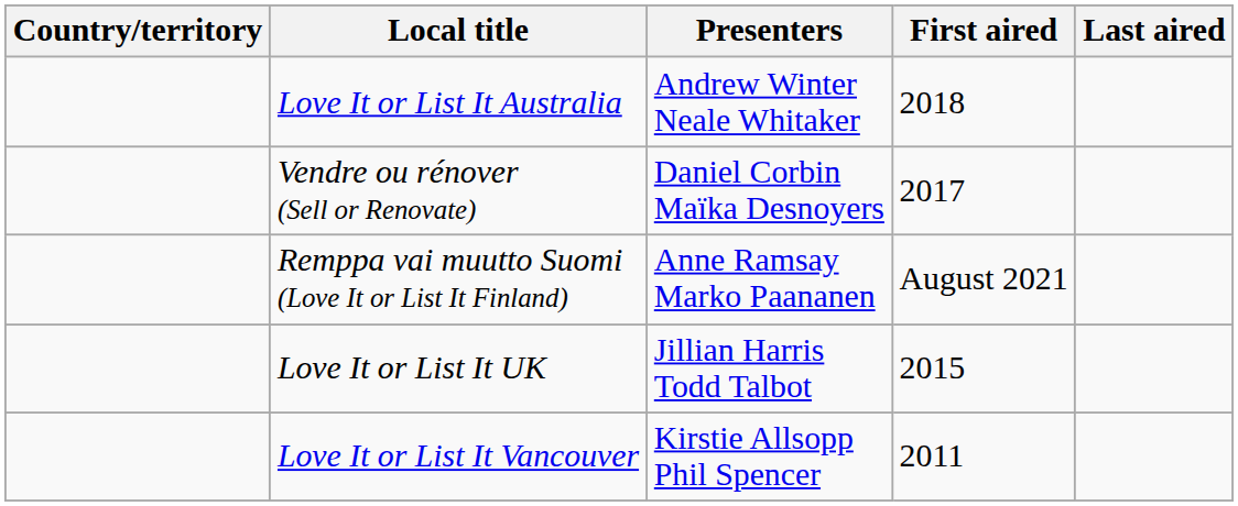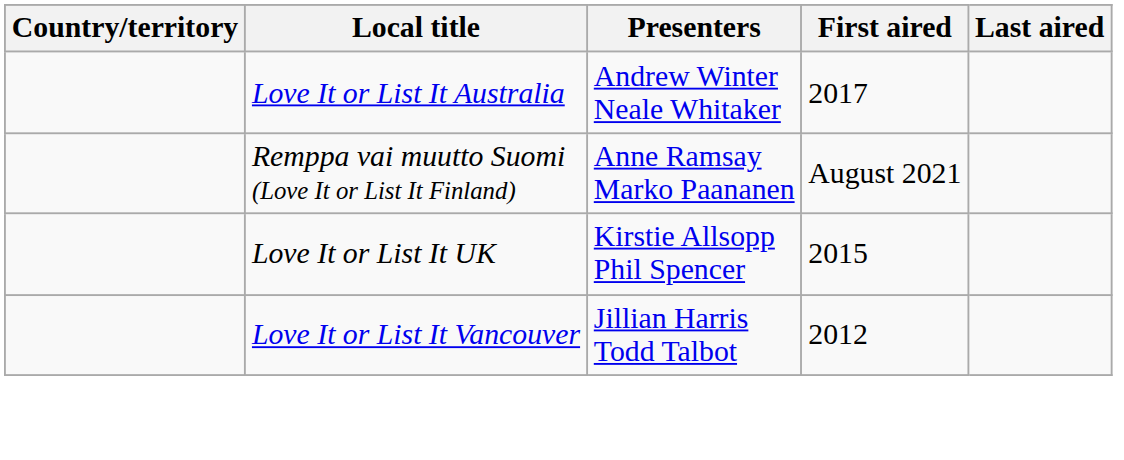 <table Class="wikitable">
 <tr>
 <th>Country/territory</th>
 <th>Local title</th>
 <th>Presenters</th>
 <th>First aired</th>
 <th>Last aired</th>
 </tr>
 <tr>
 <td></td>
 <td><em><a href='#'>Love It or List It Australia</a></em></td>
 <td><a href='#'>Andrew Winter</a><br><a href='#'>Neale Whitaker</a></td>
-<td>2018</td>
-<td></td>
-</tr>
-<tr>
-<td></td>
-<td><em>Vendre ou rénover</em><br><small><em>(Sell or Renovate)</em></small></td>
-<td><a href='#'>Daniel Corbin</a><br><a href='#'>Maïka Desnoyers</a></td>
 <td>2017</td>
 <td></td>
 </tr>
 <tr>
 <td></td>
 <td><em>Remppa vai muutto Suomi</em><br><small><em>(Love It or List It Finland)</em></small></td>
 <td><a href='#'>Anne Ramsay</a><br><a href='#'>Marko Paananen</a></td>
 <td>August 2021</td>
 <td></td>
 </tr>
 <tr>
 <td></td>
 <td><em>Love It or List It UK</em></td>
-<td><a href='#'>Jillian Harris</a><br><a href='#'>Todd Talbot</a></td>
+<td><a href='#'>Kirstie Allsopp</a><br><a href='#'>Phil Spencer</a></td>
 <td>2015</td>
 <td></td>
 </tr>
 <tr>
 <td></td>
 <td><em><a href='#'>Love It or List It Vancouver</a></em></td>
-<td><a href='#'>Kirstie Allsopp</a><br><a href='#'>Phil Spencer</a></td>
-<td>2011</td>
+<td><a href='#'>Jillian Harris</a><br><a href='#'>Todd Talbot</a></td>
+<td>2012</td>
 <td></td>
 </tr>
 </table>
